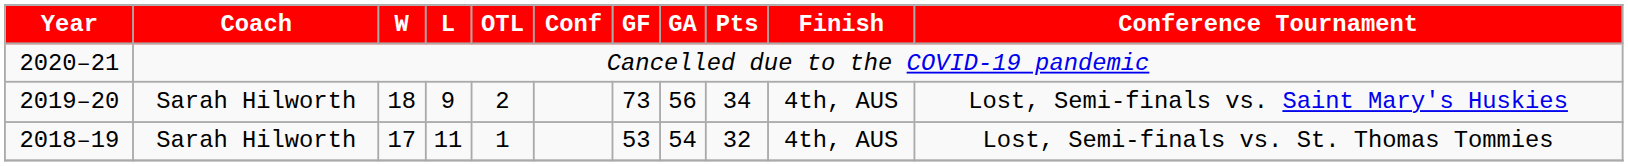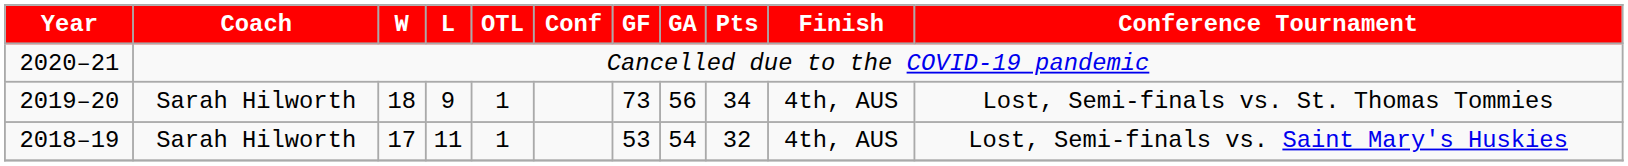 <table class="wikitable" width="70%">
 <tr align="center"  style=" background:#FF0000;color:#FFFFFF;">
 <td><strong>Year</strong></td>
 <td><strong>Coach</strong></td>
 <td><strong>W</strong></td>
 <td><strong>L</strong></td>
 <td><strong>OTL</strong></td>
 <td><strong>Conf</strong></td>
 <td><strong>GF</strong></td>
 <td><strong>GA</strong></td>
 <td><strong>Pts</strong></td>
 <td><strong>Finish</strong></td>
 <td><strong>Conference Tournament</strong></td>
 </tr>
 <tr align="center" bgcolor="">
 <td>2020–21</td>
 <td colspan=10 align="center"><em>Cancelled due to the <a href='#'>COVID-19 pandemic</a></em></td>
 </tr>
 <tr align="center" bgcolor="">
 <td>2019–20</td>
 <td>Sarah Hilworth</td>
 <td>18</td>
 <td>9</td>
-<td>2</td>
+<td>1</td>
 <td></td>
 <td>73</td>
 <td>56</td>
 <td>34</td>
 <td>4th, AUS</td>
-<td>Lost, Semi-finals vs. <a href='#'>Saint Mary's Huskies</a></td>
+<td>Lost, Semi-finals vs. St. Thomas Tommies</td>
 </tr>
 <tr align="center" bgcolor="">
 <td>2018–19</td>
 <td>Sarah Hilworth</td>
 <td>17</td>
 <td>11</td>
 <td>1</td>
 <td></td>
 <td>53</td>
 <td>54</td>
 <td>32</td>
 <td>4th, AUS</td>
-<td>Lost, Semi-finals vs. St. Thomas Tommies</td>
+<td>Lost, Semi-finals vs. <a href='#'>Saint Mary's Huskies</a></td>
 </tr>
 <tr align="center" bgcolor="">
 </tr>
 </table>
